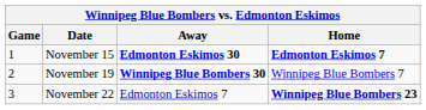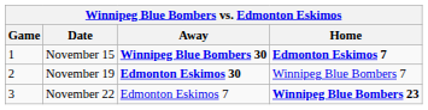 <table class="wikitable">
 <tr>
 <th colspan="4"><a href='#'>Winnipeg Blue Bombers</a> vs. <a href='#'>Edmonton Eskimos</a></th>
 </tr>
 <tr>
 <th>Game</th>
 <th>Date</th>
 <th>Away</th>
 <th>Home</th>
 </tr>
 <tr>
 <td>1</td>
 <td>November 15</td>
-<td><strong><a href='#'>Edmonton Eskimos</a> 30</strong></td>
+<td><strong><a href='#'>Winnipeg Blue Bombers</a> 30</strong></td>
 <td><strong><a href='#'>Edmonton Eskimos</a> 7</strong></td>
 </tr>
 <tr>
 <td>2</td>
 <td>November 19</td>
-<td><strong><a href='#'>Winnipeg Blue Bombers</a> 30</strong></td>
+<td><strong><a href='#'>Edmonton Eskimos</a> 30</strong></td>
 <td><a href='#'>Winnipeg Blue Bombers</a> 7</td>
 </tr>
 <tr>
 <td>3</td>
 <td>November 22</td>
 <td><a href='#'>Edmonton Eskimos</a> 7</td>
 <td><strong><a href='#'>Winnipeg Blue Bombers</a> 23</strong></td>
 </tr>
 </table>
